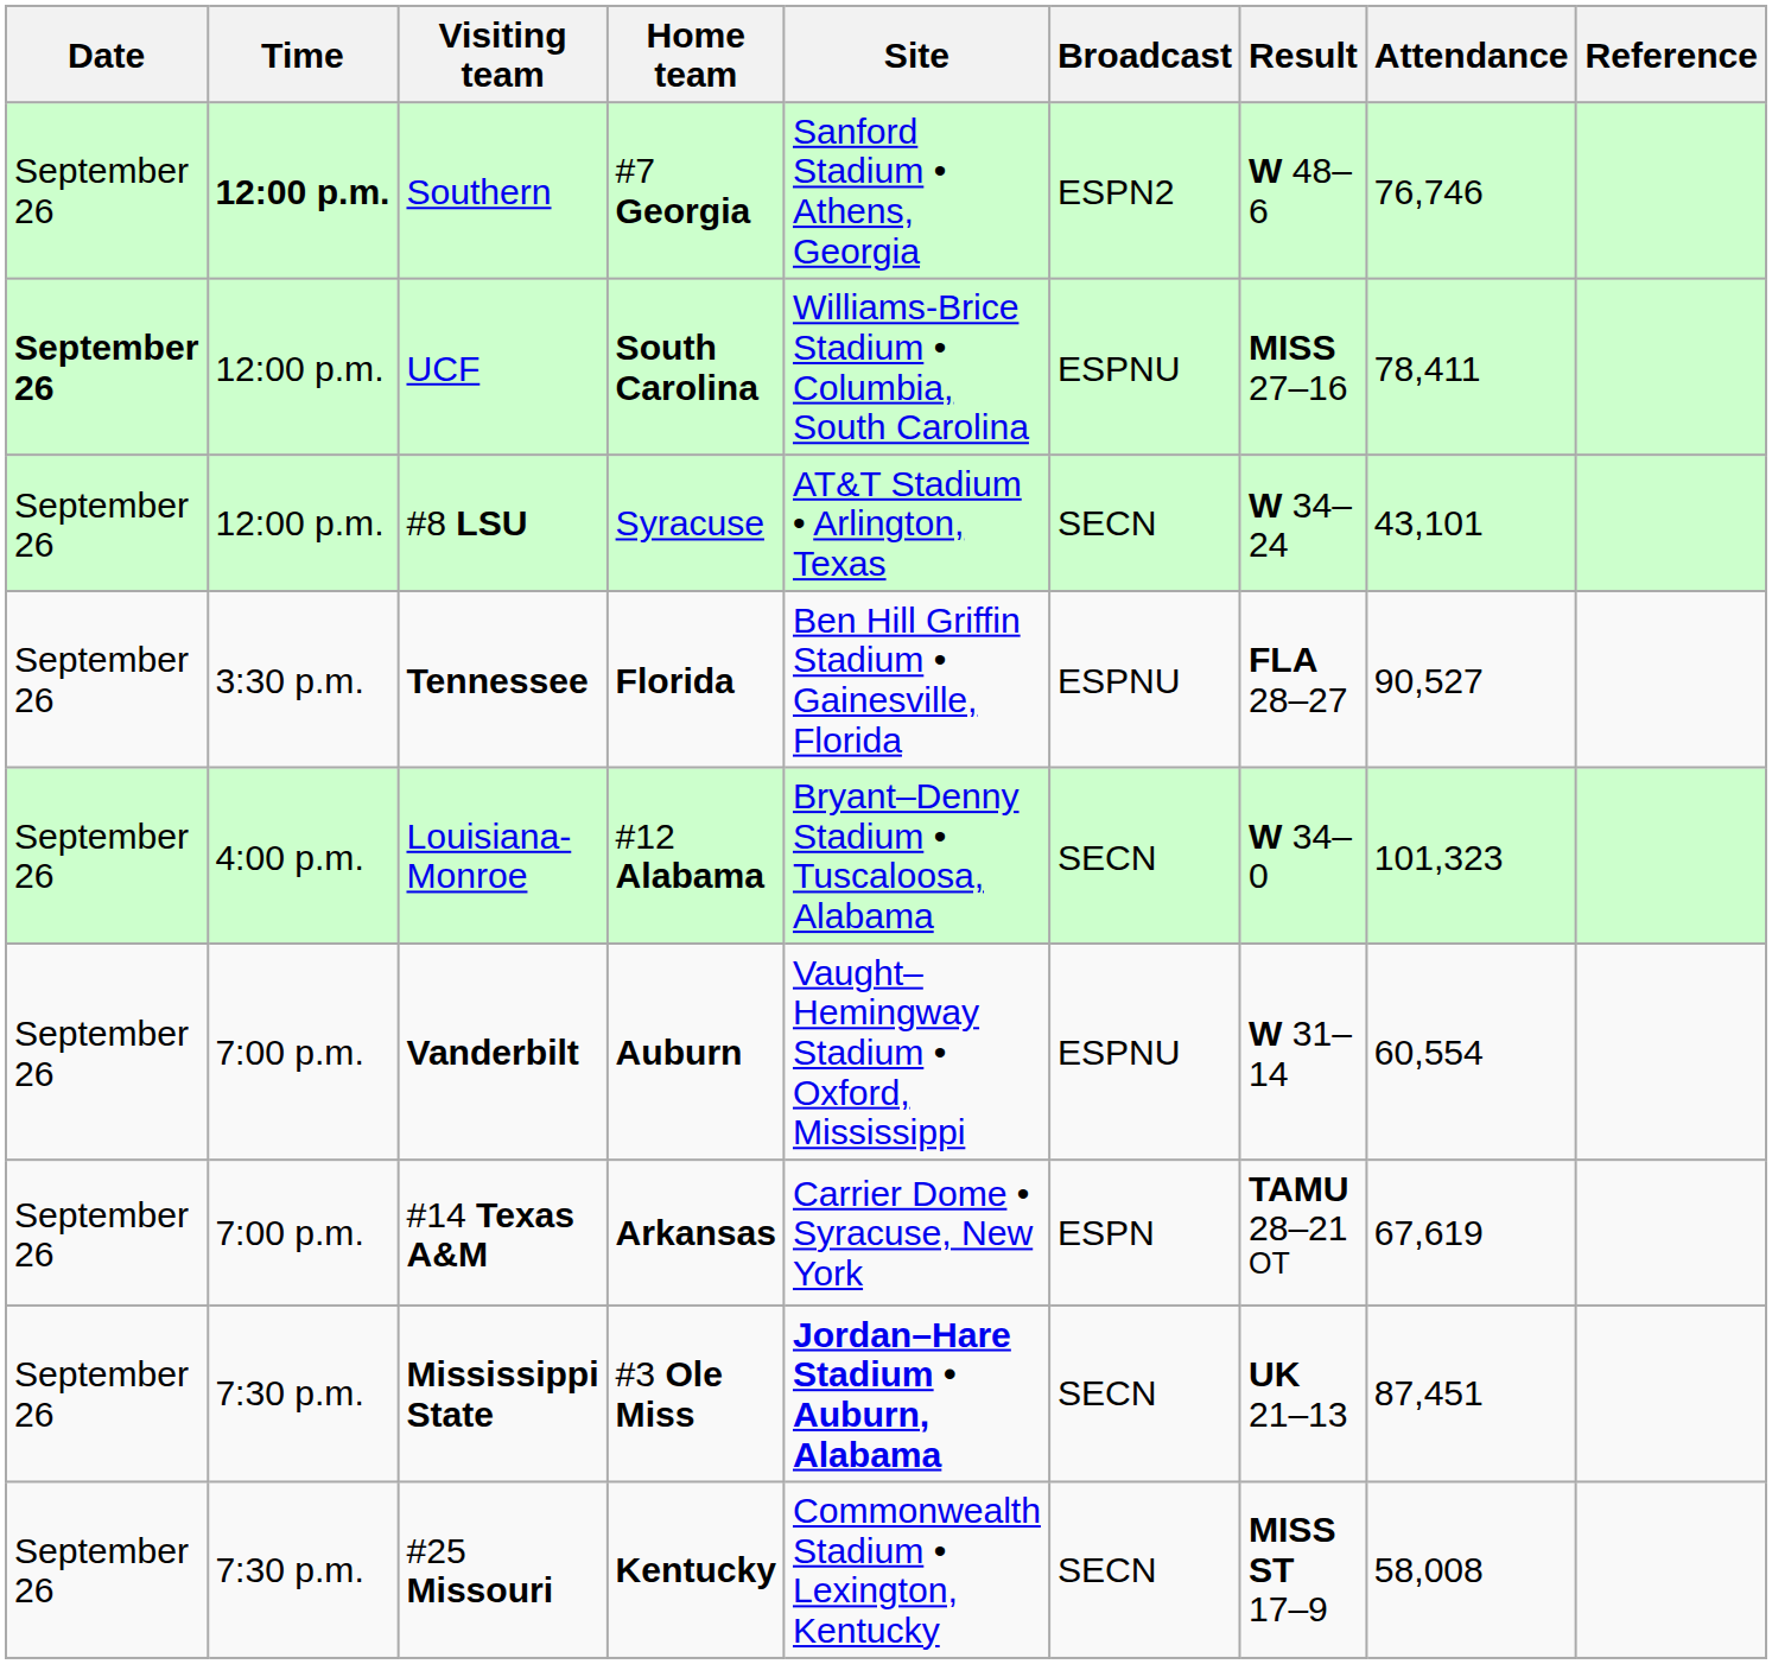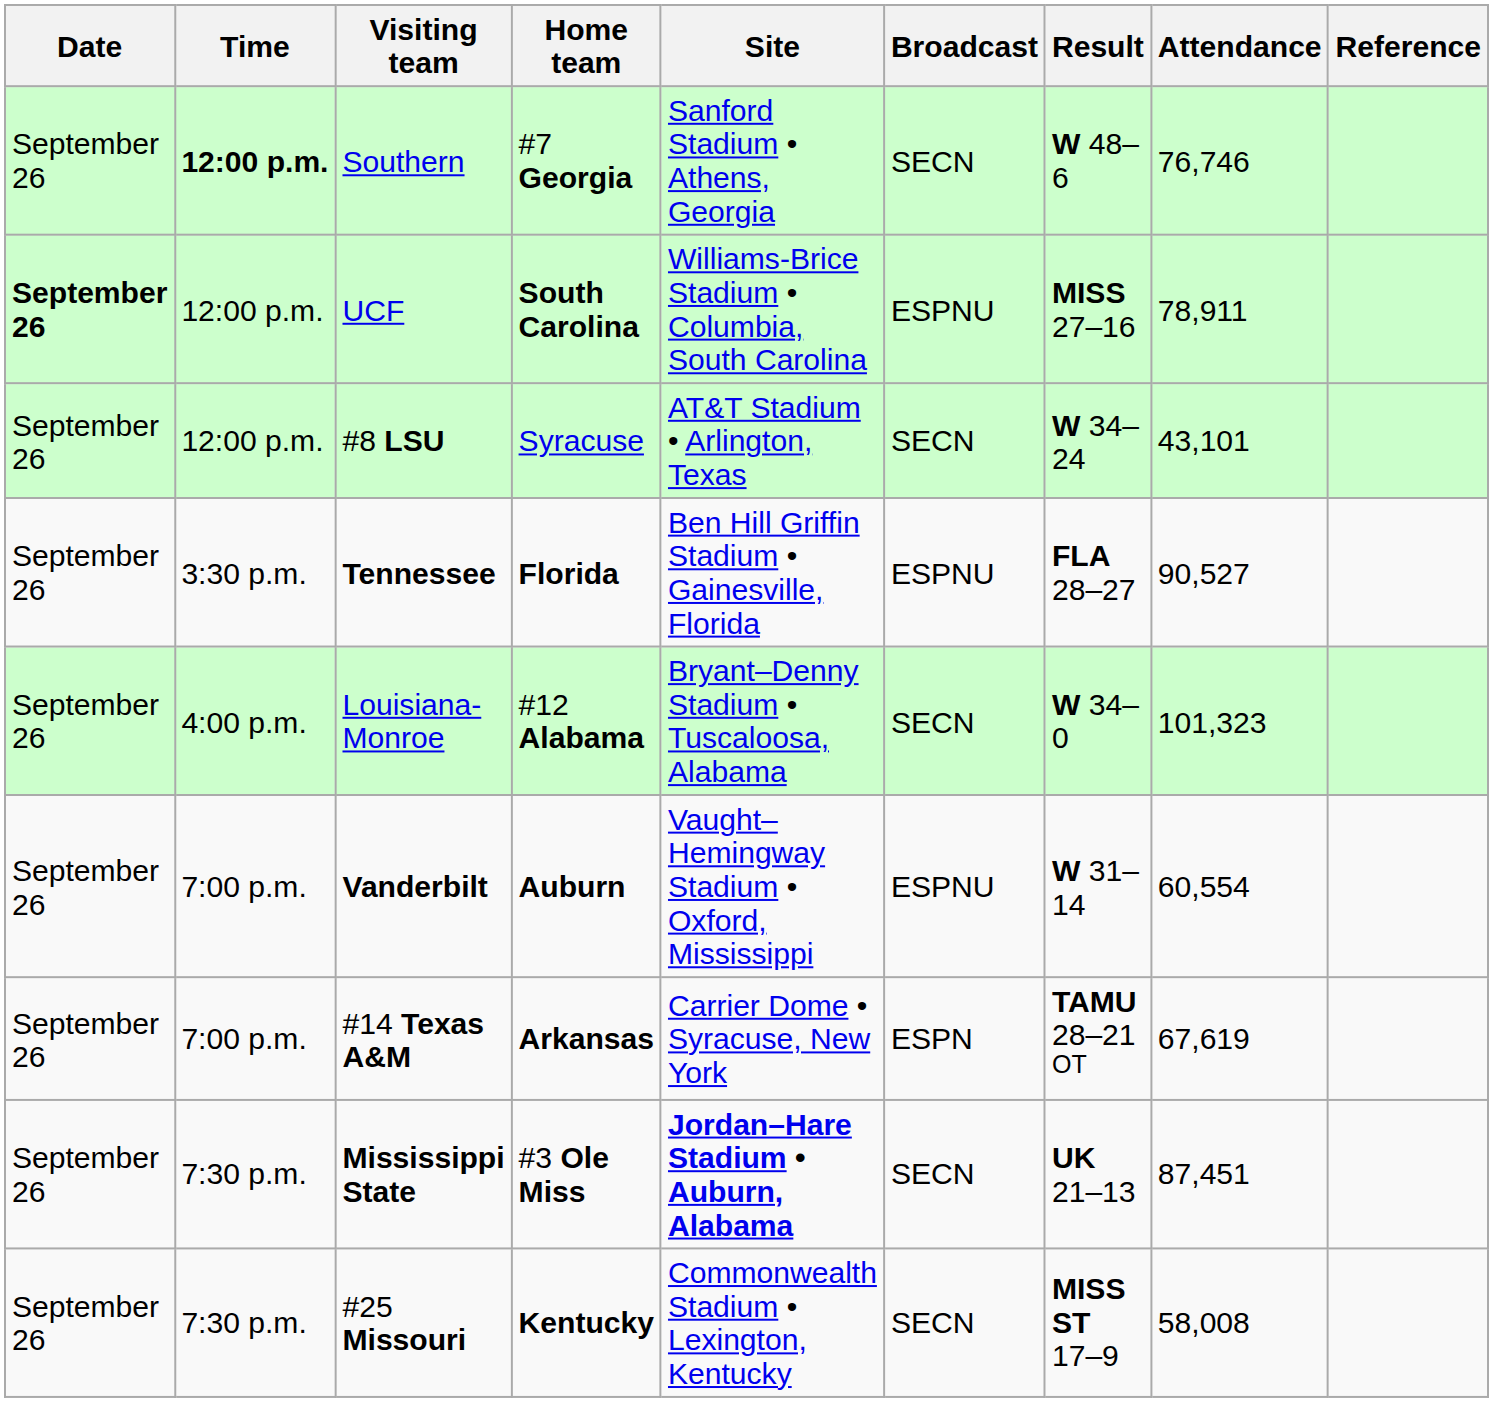 <table class="wikitable" style="font-size:95%;">
 <tr>
 <th>Date</th>
 <th>Time</th>
 <th>Visiting team</th>
 <th>Home team</th>
 <th>Site</th>
 <th>Broadcast</th>
 <th>Result</th>
 <th>Attendance</th>
 <th class="unsortable">Reference</th>
 </tr>
 <tr bgcolor="#ccffcc">
 <td>September 26</td>
 <td><strong>12:00 p.m.</strong></td>
 <td><a href='#'>Southern</a></td>
 <td>#7 <strong>Georgia</strong></td>
 <td><a href='#'>Sanford Stadium</a> • <a href='#'>Athens, Georgia</a></td>
-<td>ESPN2</td>
+<td>SECN</td>
 <td><strong>W</strong> 48–6</td>
 <td>76,746</td>
 <td></td>
 </tr>
 <tr bgcolor="#ccffcc">
 <td><strong>September 26</strong></td>
 <td>12:00 p.m.</td>
 <td><a href='#'>UCF</a></td>
 <td><strong>South Carolina</strong></td>
 <td><a href='#'>Williams-Brice Stadium</a> • <a href='#'>Columbia, South Carolina</a></td>
 <td>ESPNU</td>
 <td><strong>MISS</strong> 27–16</td>
-<td>78,411</td>
+<td>78,911</td>
 <td></td>
 </tr>
 <tr bgcolor="#ccffcc">
 <td>September 26</td>
 <td>12:00 p.m.</td>
 <td>#8 <strong>LSU</strong></td>
 <td><a href='#'>Syracuse</a></td>
 <td><a href='#'>AT&T Stadium</a> • <a href='#'>Arlington, Texas</a></td>
 <td>SECN</td>
 <td><strong>W</strong> 34–24</td>
 <td>43,101</td>
 <td></td>
 </tr>
 <tr bgcolor=>
 <td>September 26</td>
 <td>3:30 p.m.</td>
 <td><strong>Tennessee</strong></td>
 <td><strong>Florida</strong></td>
 <td><a href='#'>Ben Hill Griffin Stadium</a> • <a href='#'>Gainesville, Florida</a></td>
 <td>ESPNU</td>
 <td><strong>FLA</strong> 28–27</td>
 <td>90,527</td>
 <td></td>
 </tr>
 <tr bgcolor="#ccffcc">
 <td>September 26</td>
 <td>4:00 p.m.</td>
 <td><a href='#'>Louisiana-Monroe</a></td>
 <td>#12 <strong>Alabama</strong></td>
 <td><a href='#'>Bryant–Denny Stadium</a> • <a href='#'>Tuscaloosa, Alabama</a></td>
 <td>SECN</td>
 <td><strong>W</strong> 34–0</td>
 <td>101,323</td>
 <td></td>
 </tr>
 <tr bgcolor=>
 <td>September 26</td>
 <td>7:00 p.m.</td>
 <td><strong>Vanderbilt</strong></td>
 <td><strong>Auburn</strong></td>
 <td><a href='#'>Vaught–Hemingway Stadium</a> • <a href='#'>Oxford, Mississippi</a></td>
 <td>ESPNU</td>
 <td><strong>W</strong> 31–14</td>
 <td>60,554</td>
 <td></td>
 </tr>
 <tr bgcolor=>
 <td>September 26</td>
 <td>7:00 p.m.</td>
 <td>#14 <strong>Texas A&M</strong></td>
 <td><strong>Arkansas</strong></td>
 <td><a href='#'>Carrier Dome</a> • <a href='#'>Syracuse, New York</a></td>
 <td>ESPN</td>
 <td><strong>TAMU</strong> 28–21 <sup>OT</sup></td>
 <td>67,619</td>
 <td></td>
 </tr>
 <tr bgcolor=>
 <td>September 26</td>
 <td>7:30 p.m.</td>
 <td><strong>Mississippi State</strong></td>
 <td>#3 <strong>Ole Miss</strong></td>
 <td><strong><a href='#'>Jordan–Hare Stadium</a> • <a href='#'>Auburn, Alabama</a></strong></td>
 <td>SECN</td>
 <td><strong>UK</strong> 21–13</td>
 <td>87,451</td>
 <td></td>
 </tr>
 <tr bgcolor=>
 <td>September 26</td>
 <td>7:30 p.m.</td>
 <td>#25 <strong>Missouri</strong></td>
 <td><strong>Kentucky</strong></td>
 <td><a href='#'>Commonwealth Stadium</a> • <a href='#'>Lexington, Kentucky</a></td>
 <td>SECN</td>
 <td><strong>MISS ST</strong> 17–9</td>
 <td>58,008</td>
 <td></td>
 </tr>
 </table>
